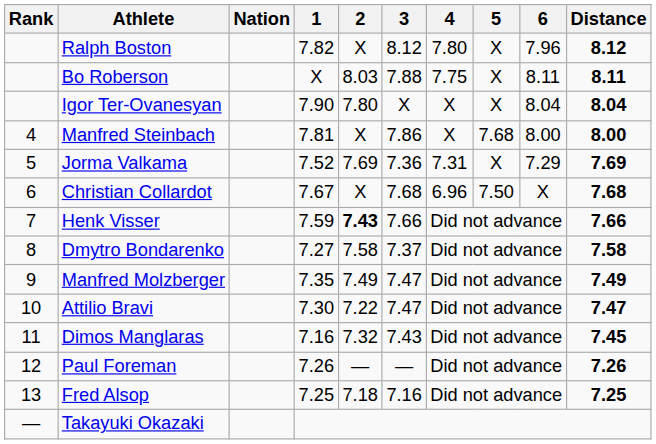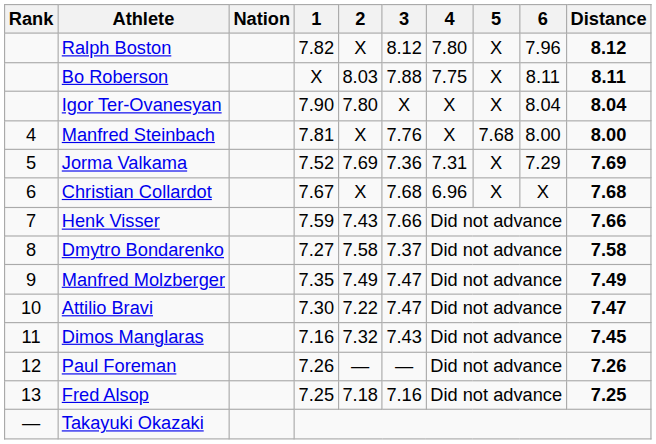 <table class="wikitable sortable" style="text-align:center">
 <tr>
 <th>Rank</th>
 <th>Athlete</th>
 <th>Nation</th>
 <th>1</th>
 <th>2</th>
 <th>3</th>
 <th>4</th>
 <th>5</th>
 <th>6</th>
 <th>Distance</th>
 </tr>
 <tr>
 <td></td>
 <td align=left><a href='#'>Ralph Boston</a></td>
 <td align=left></td>
 <td>7.82</td>
 <td data-sort-value=1.00>X</td>
 <td>8.12 </td>
 <td>7.80</td>
 <td>X</td>
 <td>7.96</td>
 <td><strong>8.12</strong></td>
 </tr>
 <tr>
 <td></td>
 <td align=left><a href='#'>Bo Roberson</a></td>
 <td align=left></td>
 <td data-sort-value=1.00>X</td>
 <td>8.03</td>
 <td>7.88</td>
 <td>7.75</td>
 <td data-sort-value=1.00>X</td>
 <td>8.11</td>
 <td><strong>8.11</strong></td>
 </tr>
 <tr>
 <td></td>
 <td align=left><a href='#'>Igor Ter-Ovanesyan</a></td>
 <td align=left></td>
 <td>7.90</td>
 <td>7.80</td>
 <td data-sort-value=1.00>X</td>
 <td data-sort-value=1.00>X</td>
 <td data-sort-value=1.00>X</td>
 <td>8.04</td>
 <td><strong>8.04</strong></td>
 </tr>
 <tr>
 <td>4</td>
 <td align=left><a href='#'>Manfred Steinbach</a></td>
 <td align=left></td>
 <td>7.81</td>
 <td data-sort-value=1.00>X</td>
-<td>7.86</td>
+<td>7.76</td>
 <td data-sort-value=1.00>X</td>
 <td>7.68</td>
 <td>8.00</td>
 <td><strong>8.00</strong></td>
 </tr>
 <tr>
 <td>5</td>
 <td align=left><a href='#'>Jorma Valkama</a></td>
 <td align=left></td>
 <td>7.52</td>
 <td>7.69</td>
 <td>7.36</td>
 <td>7.31</td>
 <td data-sort-value=1.00>X</td>
 <td>7.29</td>
 <td><strong>7.69</strong></td>
 </tr>
 <tr>
 <td>6</td>
 <td align=left><a href='#'>Christian Collardot</a></td>
 <td align=left></td>
 <td>7.67</td>
 <td data-sort-value=1.00>X</td>
 <td>7.68</td>
 <td>6.96</td>
-<td>7.50</td>
+<td data-sort-value=1.00>X</td>
 <td data-sort-value=1.00>X</td>
 <td><strong>7.68</strong></td>
 </tr>
 <tr>
 <td>7</td>
 <td align=left><a href='#'>Henk Visser</a></td>
 <td align=left></td>
 <td>7.59</td>
-<td><strong>7.43</strong></td>
+<td>7.43</td>
 <td>7.66</td>
 <td colspan=3 data-sort-value=0.00>Did not advance</td>
 <td><strong>7.66</strong></td>
 </tr>
 <tr>
 <td>8</td>
 <td align=left><a href='#'>Dmytro Bondarenko</a></td>
 <td align=left></td>
 <td>7.27</td>
 <td>7.58</td>
 <td>7.37</td>
 <td colspan=3 data-sort-value=0.00>Did not advance</td>
 <td><strong>7.58</strong></td>
 </tr>
 <tr>
 <td>9</td>
 <td align=left><a href='#'>Manfred Molzberger</a></td>
 <td align=left></td>
 <td>7.35</td>
 <td>7.49</td>
 <td>7.47</td>
 <td colspan=3 data-sort-value=0.00>Did not advance</td>
 <td><strong>7.49</strong></td>
 </tr>
 <tr>
 <td>10</td>
 <td align=left><a href='#'>Attilio Bravi</a></td>
 <td align=left></td>
 <td>7.30</td>
 <td>7.22</td>
 <td>7.47</td>
 <td colspan=3 data-sort-value=0.00>Did not advance</td>
 <td><strong>7.47</strong></td>
 </tr>
 <tr>
 <td>11</td>
 <td align=left><a href='#'>Dimos Manglaras</a></td>
 <td align=left></td>
 <td>7.16</td>
 <td>7.32</td>
 <td>7.43</td>
 <td colspan=3 data-sort-value=0.00>Did not advance</td>
 <td><strong>7.45</strong></td>
 </tr>
 <tr>
 <td>12</td>
 <td align=left><a href='#'>Paul Foreman</a></td>
 <td align=left></td>
 <td>7.26</td>
 <td data-sort-value=1.00>—</td>
 <td data-sort-value=1.00>—</td>
 <td colspan=3 data-sort-value=0.00>Did not advance</td>
 <td><strong>7.26</strong></td>
 </tr>
 <tr>
 <td>13</td>
 <td align=left><a href='#'>Fred Alsop</a></td>
 <td align=left></td>
 <td>7.25</td>
 <td>7.18</td>
 <td>7.16</td>
 <td colspan=3 data-sort-value=0.00>Did not advance</td>
 <td><strong>7.25</strong></td>
 </tr>
 <tr>
 <td data-sort-value=14>—</td>
 <td align=left><a href='#'>Takayuki Okazaki</a></td>
 <td align=left></td>
 <td colspan=7 data-sort-value=0.00></td>
 </tr>
 </table>
